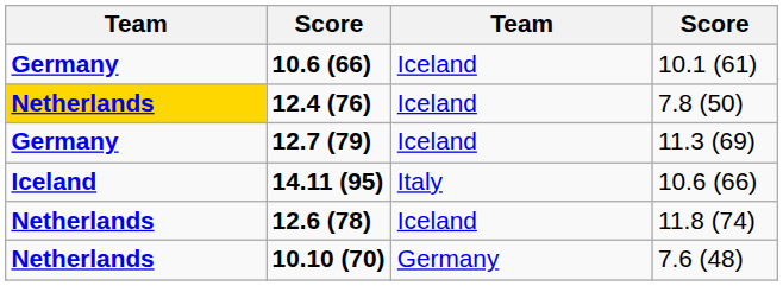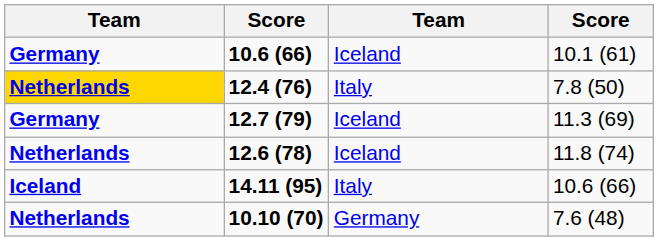 <table class="wikitable" width=500>
 <tr>
 <th width=25%>Team</th>
 <th width=12%>Score</th>
 <th width=25%>Team</th>
 <th width=12%>Score</th>
 </tr>
 <tr style="vertical-align: top;">
 <td> <strong><a href='#'>Germany</a></strong></td>
 <td><strong>10.6 (66)</strong></td>
 <td> <a href='#'>Iceland</a></td>
 <td>10.1 (61)</td>
 </tr>
 <tr>
 <td style="background: gold;"> <strong><a href='#'>Netherlands</a></strong></td>
 <td><strong>12.4 (76)</strong></td>
-<td> <a href='#'>Iceland</a></td>
+<td> <a href='#'>Italy</a></td>
 <td>7.8 (50)</td>
 </tr>
 <tr>
 <td> <strong><a href='#'>Germany</a></strong></td>
 <td><strong>12.7 (79)</strong></td>
 <td> <a href='#'>Iceland</a></td>
 <td>11.3 (69)</td>
 </tr>
 <tr>
+<td> <strong><a href='#'>Netherlands</a></strong></td>
+<td><strong>12.6 (78)</strong></td>
+<td> <a href='#'>Iceland</a></td>
+<td>11.8 (74)</td>
+</tr>
+<tr>
 <td> <strong><a href='#'>Iceland</a></strong></td>
 <td><strong>14.11 (95)</strong></td>
 <td> <a href='#'>Italy</a></td>
 <td>10.6 (66)</td>
-</tr>
-<tr>
-<td> <strong><a href='#'>Netherlands</a></strong></td>
-<td><strong>12.6 (78)</strong></td>
-<td> <a href='#'>Iceland</a></td>
-<td>11.8 (74)</td>
 </tr>
 <tr>
 <td> <strong><a href='#'>Netherlands</a></strong></td>
 <td><strong>10.10 (70)</strong></td>
 <td> <a href='#'>Germany</a></td>
 <td>7.6 (48)</td>
 </tr>
 </table>
